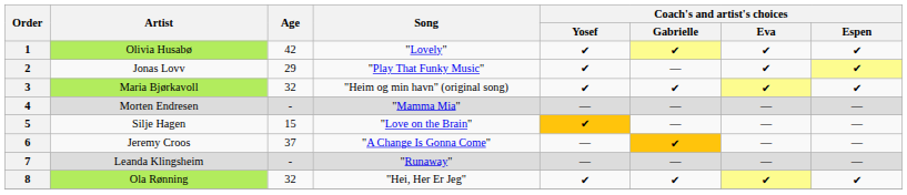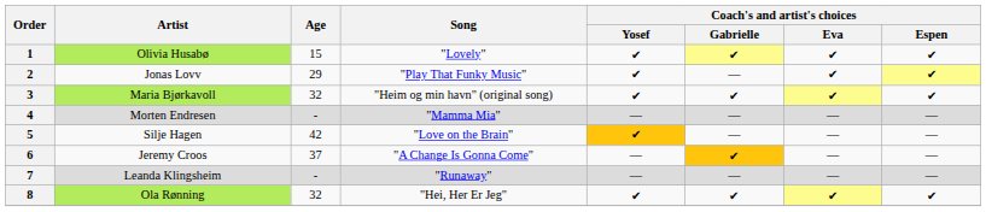 <table class="wikitable" style="text-align:center; width:100%;">
 <tr>
 <th scope="col" rowspan="2" style="width:05%;">Order</th>
 <th scope="col" rowspan="2" style="width:24%;">Artist</th>
 <th scope="col" rowspan="2" style="width:05%">Age</th>
 <th rowspan="2" scope="col" style="width:25%">Song</th>
 <th colspan="4" style="width:40%;">Coach's and artist's choices</th>
 </tr>
 <tr>
 <th style="width:10%;">Yosef</th>
 <th style="width:10%;">Gabrielle</th>
 <th style="width:10%;">Eva</th>
 <th style="width:10%;">Espen</th>
 </tr>
 <tr>
 <th>1</th>
 <td style="background-color:#B2EC5D;">Olivia Husabø</td>
-<td>42</td>
+<td>15</td>
 <td>"<a href='#'>Lovely</a>"</td>
 <td>✔</td>
 <td Style="background-color:#FDFC8F;">✔</td>
 <td>✔</td>
 <td>✔</td>
 </tr>
 <tr>
 <th>2</th>
 <td>Jonas Lovv</td>
 <td>29</td>
 <td>"<a href='#'>Play That Funky Music</a>"</td>
 <td>✔</td>
 <td>—</td>
 <td>✔</td>
 <td Style="background-color:#FDFC8F;">✔</td>
 </tr>
 <tr>
 <th>3</th>
 <td style="background-color:#B2EC5D;">Maria Bjørkavoll</td>
 <td>32</td>
 <td>"Heim og min havn" (original song)</td>
 <td>✔</td>
 <td>✔</td>
 <td Style="background-color:#FDFC8F;">✔</td>
 <td>✔</td>
 </tr>
 <tr style="background-color:#DCDCDC;"|>
 <th>4</th>
 <td>Morten Endresen</td>
 <td>-</td>
 <td>"<a href='#'>Mamma Mia</a>"</td>
 <td>—</td>
 <td>—</td>
 <td>—</td>
 <td>—</td>
 </tr>
 <tr>
 <th>5</th>
 <td>Silje Hagen</td>
-<td>15</td>
+<td>42</td>
 <td>"<a href='#'>Love on the Brain</a>"</td>
 <td style="background-color:#FFC40C;">✔</td>
 <td>—</td>
 <td>—</td>
 <td>—</td>
 </tr>
 <tr>
 <th>6</th>
 <td>Jeremy Croos</td>
 <td>37</td>
 <td>"<a href='#'>A Change Is Gonna Come</a>"</td>
 <td>—</td>
 <td style="background-color:#FFC40C;">✔</td>
 <td>—</td>
 <td>—</td>
 </tr>
 <tr style="background-color:#DCDCDC;"|>
 <th>7</th>
 <td>Leanda Klingsheim</td>
 <td>-</td>
 <td>"<a href='#'>Runaway</a>"</td>
 <td>—</td>
 <td>—</td>
 <td>—</td>
 <td>—</td>
 </tr>
 <tr>
 <th>8</th>
 <td style="background-color:#B2EC5D;">Ola Rønning</td>
 <td>32</td>
 <td>"Hei, Her Er Jeg"</td>
 <td>✔</td>
 <td>✔</td>
 <td Style="background-color:#FDFC8F;">✔</td>
 <td>✔</td>
 </tr>
 <tr>
 </tr>
 </table>
